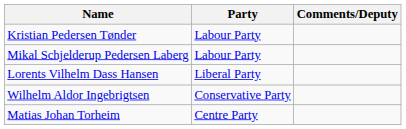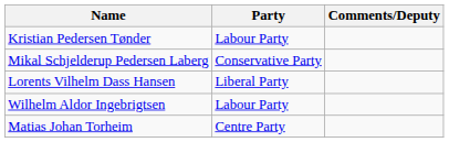 <table class="wikitable">
 <tr>
 <th>Name</th>
 <th>Party</th>
 <th>Comments/Deputy</th>
 </tr>
 <tr>
 <td><a href='#'>Kristian Pedersen Tønder</a></td>
 <td><a href='#'>Labour Party</a></td>
 <td></td>
 </tr>
 <tr>
 <td><a href='#'>Mikal Schjelderup Pedersen Laberg</a></td>
-<td><a href='#'>Labour Party</a></td>
+<td><a href='#'>Conservative Party</a></td>
 <td></td>
 </tr>
 <tr>
 <td><a href='#'>Lorents Vilhelm Dass Hansen</a></td>
 <td><a href='#'>Liberal Party</a></td>
 <td></td>
 </tr>
 <tr>
 <td><a href='#'>Wilhelm Aldor Ingebrigtsen</a></td>
-<td><a href='#'>Conservative Party</a></td>
+<td><a href='#'>Labour Party</a></td>
 <td></td>
 </tr>
 <tr>
 <td><a href='#'>Matias Johan Torheim</a></td>
 <td><a href='#'>Centre Party</a></td>
 <td></td>
 </tr>
 </table>
